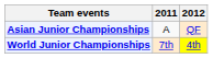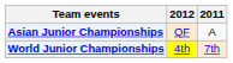 <table class="wikitable" style="font-size: 90%; text-align:center">
 <tr>
 <th>Team events</th>
+<th>2012</th>
 <th>2011</th>
-<th>2012</th>
 </tr>
 <tr>
 <td bgcolor="#ECF2FF"; align="left"><strong><a href='#'>Asian Junior Championships</a></strong></td>
+<td bgcolor=FFEBCD><a href='#'>QF</a></td>
 <td>A</td>
-<td bgcolor=FFEBCD><a href='#'>QF</a></td>
 </tr>
 <tr>
 <td bgcolor="#ECF2FF"; align="left"><strong><a href='#'>World Junior Championships</a></strong></td>
+<td bgcolor=FFFF00><a href='#'>4th</a></td>
 <td bgcolor=FFEBCD><a href='#'>7th</a></td>
-<td bgcolor=FFFF00><a href='#'>4th</a></td>
 </tr>
 </table>
